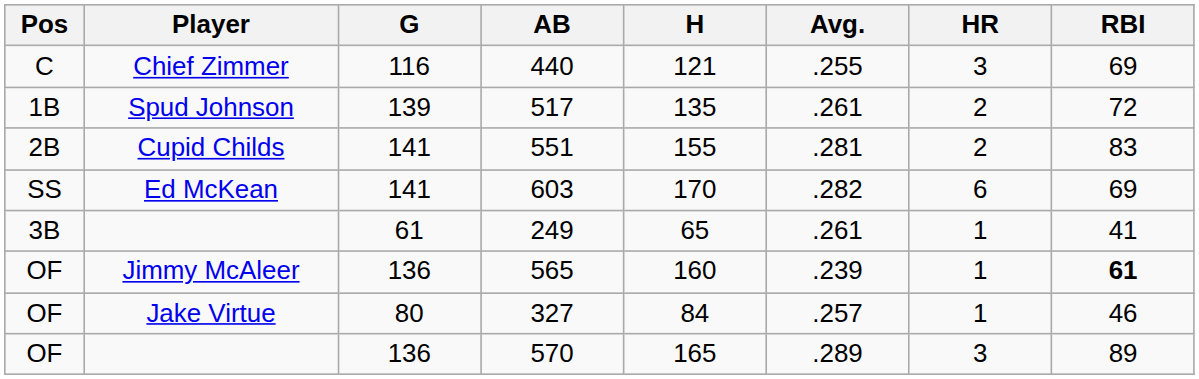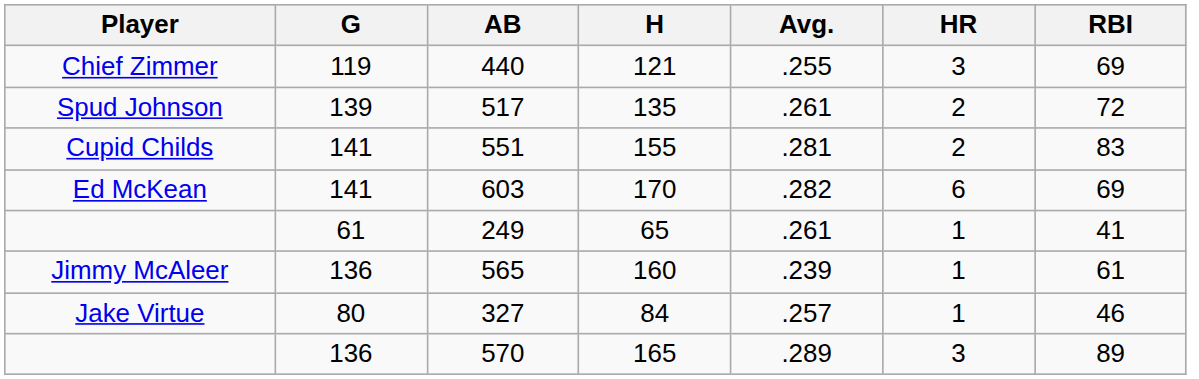 <table class="wikitable sortable">
 <tr>
-<th bgcolor="#DDDDFF" width="5%">Pos</th>
 <th bgcolor="#DDDDFF" width="16%">Player</th>
 <th bgcolor="#DDDDFF" width="9%">G</th>
 <th bgcolor="#DDDDFF" width="9%">AB</th>
 <th bgcolor="#DDDDFF" width="9%">H</th>
 <th bgcolor="#DDDDFF" width="9%">Avg.</th>
 <th bgcolor="#DDDDFF" width="9%">HR</th>
 <th bgcolor="#DDDDFF" width="9%">RBI</th>
 </tr>
 <tr align="center">
-<td>C</td>
 <td><a href='#'>Chief Zimmer</a></td>
-<td>116</td>
+<td>119</td>
 <td>440</td>
 <td>121</td>
 <td>.255</td>
 <td>3</td>
 <td>69</td>
 </tr>
 <tr align=center>
-<td>1B</td>
 <td><a href='#'>Spud Johnson</a></td>
 <td>139</td>
 <td>517</td>
 <td>135</td>
 <td>.261</td>
 <td>2</td>
 <td>72</td>
 </tr>
 <tr align=center>
-<td>2B</td>
 <td><a href='#'>Cupid Childs</a></td>
 <td>141</td>
 <td>551</td>
 <td>155</td>
 <td>.281</td>
 <td>2</td>
 <td>83</td>
 </tr>
 <tr align=center>
-<td>SS</td>
 <td><a href='#'>Ed McKean</a></td>
 <td>141</td>
 <td>603</td>
 <td>170</td>
 <td>.282</td>
 <td>6</td>
 <td>69</td>
 </tr>
 <tr align=center>
-<td>3B</td>
 <td></td>
 <td>61</td>
 <td>249</td>
 <td>65</td>
 <td>.261</td>
 <td>1</td>
 <td>41</td>
 </tr>
 <tr align="center">
-<td>OF</td>
 <td><a href='#'>Jimmy McAleer</a></td>
 <td>136</td>
 <td>565</td>
 <td>160</td>
 <td>.239</td>
 <td>1</td>
-<td><strong>61</strong></td>
+<td>61</td>
 </tr>
 <tr align=center>
-<td>OF</td>
 <td><a href='#'>Jake Virtue</a></td>
 <td>80</td>
 <td>327</td>
 <td>84</td>
 <td>.257</td>
 <td>1</td>
 <td>46</td>
 </tr>
 <tr align=center>
-<td>OF</td>
 <td></td>
 <td>136</td>
 <td>570</td>
 <td>165</td>
 <td>.289</td>
 <td>3</td>
 <td>89</td>
 </tr>
 </table>
